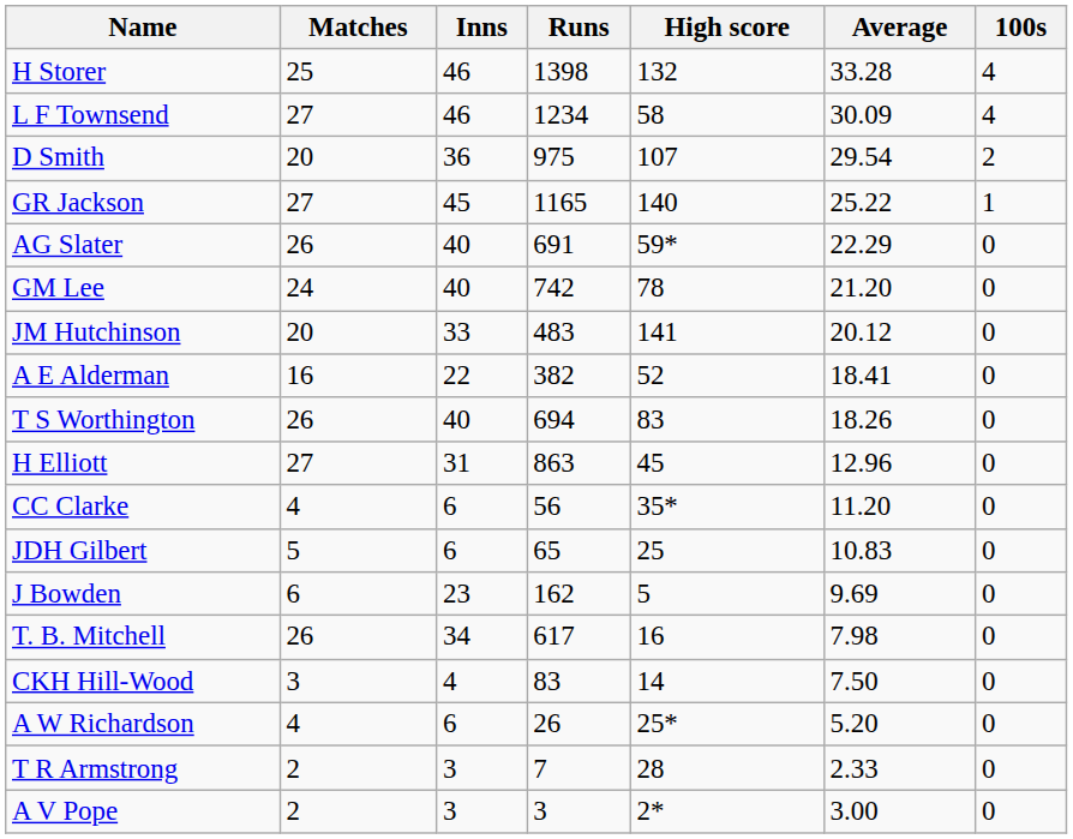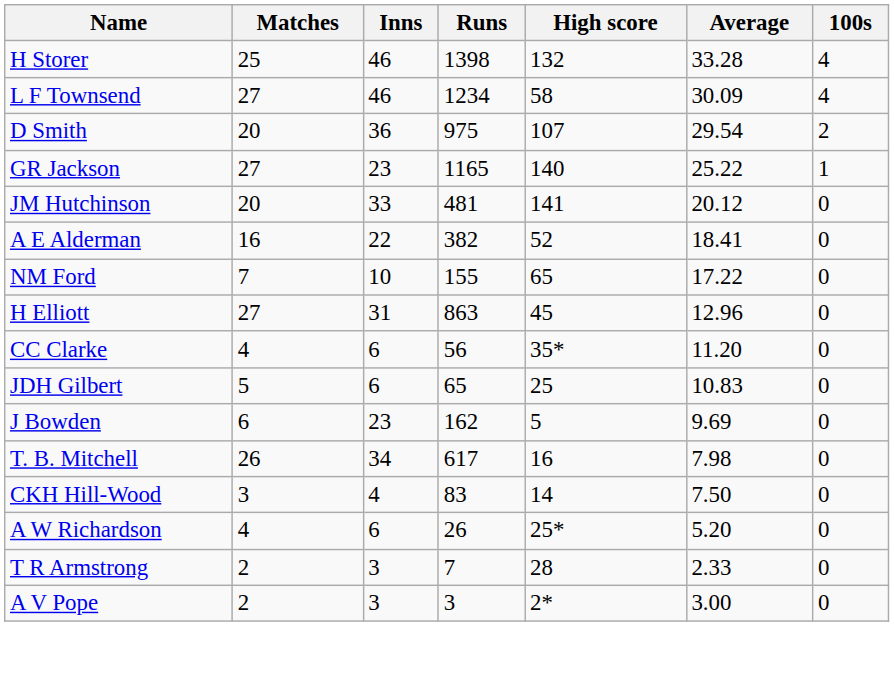 <table class="wikitable sortable" style="width:70%;">
 <tr style="background:#efefef;">
 <th>Name</th>
 <th>Matches</th>
 <th>Inns</th>
 <th>Runs</th>
 <th>High score</th>
 <th>Average</th>
 <th>100s</th>
 </tr>
 <tr>
 <td><a href='#'>H Storer</a></td>
 <td>25</td>
 <td>46</td>
 <td>1398</td>
 <td>132</td>
 <td>33.28</td>
 <td>4</td>
 </tr>
 <tr>
 <td><a href='#'>L F Townsend</a></td>
 <td>27</td>
 <td>46</td>
 <td>1234</td>
 <td>58</td>
 <td>30.09</td>
 <td>4</td>
 </tr>
 <tr>
 <td><a href='#'>D Smith</a></td>
 <td>20</td>
 <td>36</td>
 <td>975</td>
 <td>107</td>
 <td>29.54</td>
 <td>2</td>
 </tr>
 <tr>
 <td><a href='#'>GR Jackson</a></td>
 <td>27</td>
-<td>45</td>
+<td>23</td>
 <td>1165</td>
 <td>140</td>
 <td>25.22</td>
 <td>1</td>
 </tr>
 <tr>
-<td><a href='#'>AG Slater</a></td>
-<td>26</td>
-<td>40</td>
-<td>691</td>
-<td>59*</td>
-<td>22.29</td>
-<td>0</td>
-</tr>
-<tr>
-<td><a href='#'>GM Lee</a></td>
-<td>24</td>
-<td>40</td>
-<td>742</td>
-<td>78</td>
-<td>21.20</td>
-<td>0</td>
-</tr>
-<tr>
 <td><a href='#'>JM Hutchinson</a></td>
 <td>20</td>
 <td>33</td>
-<td>483</td>
+<td>481</td>
 <td>141</td>
 <td>20.12</td>
 <td>0</td>
 </tr>
 <tr>
 <td><a href='#'>A E Alderman</a></td>
 <td>16</td>
 <td>22</td>
 <td>382</td>
 <td>52</td>
 <td>18.41</td>
 <td>0</td>
 </tr>
 <tr>
-<td><a href='#'>T S Worthington</a></td>
-<td>26</td>
-<td>40</td>
-<td>694</td>
-<td>83</td>
-<td>18.26</td>
+<td><a href='#'>NM Ford</a></td>
+<td>7</td>
+<td>10</td>
+<td>155</td>
+<td>65</td>
+<td>17.22</td>
 <td>0</td>
 </tr>
 <tr>
 <td><a href='#'>H Elliott</a></td>
 <td>27</td>
 <td>31</td>
 <td>863</td>
 <td>45</td>
 <td>12.96</td>
 <td>0</td>
 </tr>
 <tr>
 <td><a href='#'>CC Clarke</a></td>
 <td>4</td>
 <td>6</td>
 <td>56</td>
 <td>35*</td>
 <td>11.20</td>
 <td>0</td>
 </tr>
 <tr>
 <td><a href='#'>JDH Gilbert</a></td>
 <td>5</td>
 <td>6</td>
 <td>65</td>
 <td>25</td>
 <td>10.83</td>
 <td>0</td>
 </tr>
 <tr>
 <td><a href='#'>J Bowden</a></td>
 <td>6</td>
 <td>23</td>
 <td>162</td>
 <td>5</td>
 <td>9.69</td>
 <td>0</td>
 </tr>
 <tr>
 <td><a href='#'>T. B. Mitchell</a></td>
 <td>26</td>
 <td>34</td>
 <td>617</td>
 <td>16</td>
 <td>7.98</td>
 <td>0</td>
 </tr>
 <tr>
 <td><a href='#'>CKH Hill-Wood</a></td>
 <td>3</td>
 <td>4</td>
 <td>83</td>
 <td>14</td>
 <td>7.50</td>
 <td>0</td>
 </tr>
 <tr>
 <td><a href='#'>A W Richardson</a></td>
 <td>4</td>
 <td>6</td>
 <td>26</td>
 <td>25*</td>
 <td>5.20</td>
 <td>0</td>
 </tr>
 <tr>
 <td><a href='#'>T R Armstrong</a></td>
 <td>2</td>
 <td>3</td>
 <td>7</td>
 <td>28</td>
 <td>2.33</td>
 <td>0</td>
 </tr>
 <tr>
 <td><a href='#'>A V Pope</a></td>
 <td>2</td>
 <td>3</td>
 <td>3</td>
 <td>2*</td>
 <td>3.00</td>
 <td>0   </td>
 </tr>
 </table>
